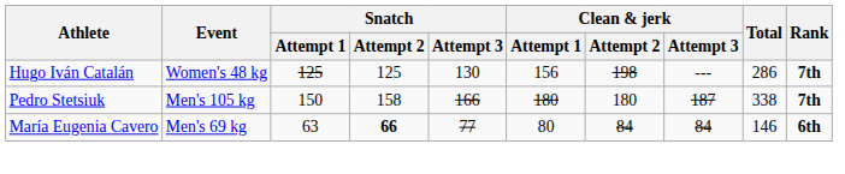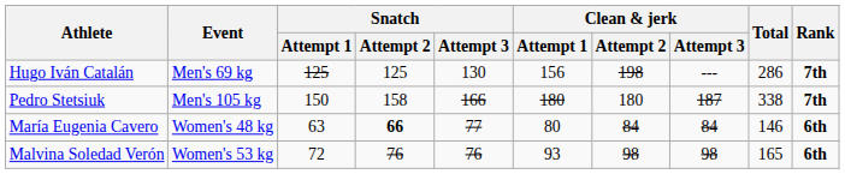 <table class="wikitable" border="1" style="font-size:90%">
 <tr>
 <th rowspan=2>Athlete</th>
 <th rowspan=2>Event</th>
 <th colspan=3>Snatch</th>
 <th colspan=3>Clean & jerk</th>
 <th rowspan=2>Total</th>
 <th rowspan=2>Rank</th>
 </tr>
 <tr>
 <th>Attempt 1</th>
 <th>Attempt 2</th>
 <th>Attempt 3</th>
 <th>Attempt 1</th>
 <th>Attempt 2</th>
 <th>Attempt 3</th>
 </tr>
 <tr>
 <td><a href='#'>Hugo Iván Catalán</a></td>
-<td><a href='#'>Women's 48 kg</a></td>
+<td><a href='#'>Men's 69 kg</a></td>
 <td align=center><del>125</del></td>
 <td align=center>125</td>
 <td align=center>130</td>
 <td align=center>156</td>
 <td align=center><del>198</del></td>
 <td align=center>---</td>
 <td align=center>286</td>
 <td align=center><strong>7th</strong></td>
 </tr>
 <tr>
 <td><a href='#'>Pedro Stetsiuk</a></td>
 <td><a href='#'>Men's 105 kg</a></td>
 <td align=center>150</td>
 <td align=center>158</td>
 <td align=center><del>166</del></td>
 <td align=center><del>180</del></td>
 <td align=center>180</td>
 <td align=center><del>187</del></td>
 <td align=center>338</td>
 <td align=center><strong>7th</strong></td>
 </tr>
 <tr>
 <td><a href='#'>María Eugenia Cavero</a></td>
-<td><a href='#'>Men's 69 kg</a></td>
+<td><a href='#'>Women's 48 kg</a></td>
 <td align=center>63</td>
 <td align=center><strong>66</strong></td>
 <td align=center><del>77</del></td>
 <td align=center>80</td>
 <td align=center><del>84</del></td>
 <td align=center><del>84</del></td>
 <td align=center>146</td>
 <td align=center><strong>6th</strong></td>
 </tr>
+<tr>
+<td><a href='#'>Malvina Soledad Verón</a></td>
+<td><a href='#'>Women's 53 kg</a></td>
+<td align=center>72</td>
+<td align=center><del>76</del></td>
+<td align=center><del>76</del></td>
+<td align=center>93</td>
+<td align=center><del>98</del></td>
+<td align=center><del>98</del></td>
+<td align=center>165</td>
+<td align=center><strong>6th</strong></td>
+</tr>
 </table>
